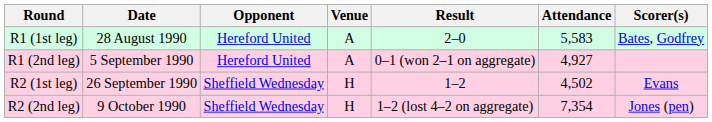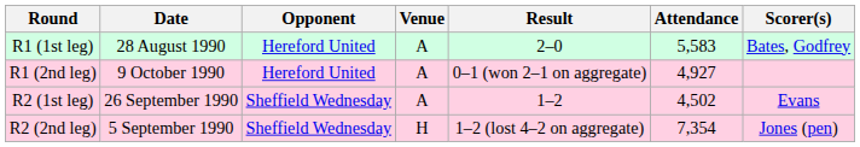 <table class="wikitable sortable" style="text-align:center;">
 <tr>
 <th>Round</th>
 <th>Date</th>
 <th>Opponent</th>
 <th>Venue</th>
 <th>Result</th>
 <th>Attendance</th>
 <th>Scorer(s)</th>
 </tr>
 <tr style="background:#d0ffe3;">
 <td>R1 (1st leg)</td>
 <td>28 August 1990</td>
 <td><a href='#'>Hereford United</a></td>
 <td>A</td>
 <td>2–0</td>
 <td>5,583</td>
 <td><a href='#'>Bates</a>, <a href='#'>Godfrey</a></td>
 </tr>
 <tr style="background:#ffd0e3;">
 <td>R1 (2nd leg)</td>
-<td>5 September 1990</td>
+<td>9 October 1990</td>
 <td><a href='#'>Hereford United</a></td>
 <td>A</td>
 <td>0–1 (won 2–1 on aggregate)</td>
 <td>4,927</td>
 <td></td>
 </tr>
 <tr style="background:#ffd0e3;">
 <td>R2 (1st leg)</td>
 <td>26 September 1990</td>
 <td><a href='#'>Sheffield Wednesday</a></td>
-<td>H</td>
+<td>A</td>
 <td>1–2</td>
 <td>4,502</td>
 <td><a href='#'>Evans</a></td>
 </tr>
 <tr style="background:#ffd0e3;">
 <td>R2 (2nd leg)</td>
-<td>9 October 1990</td>
+<td>5 September 1990</td>
 <td><a href='#'>Sheffield Wednesday</a></td>
 <td>H</td>
 <td>1–2 (lost 4–2 on aggregate)</td>
 <td>7,354</td>
 <td><a href='#'>Jones</a> (<a href='#'>pen</a>)</td>
 </tr>
 </table>
